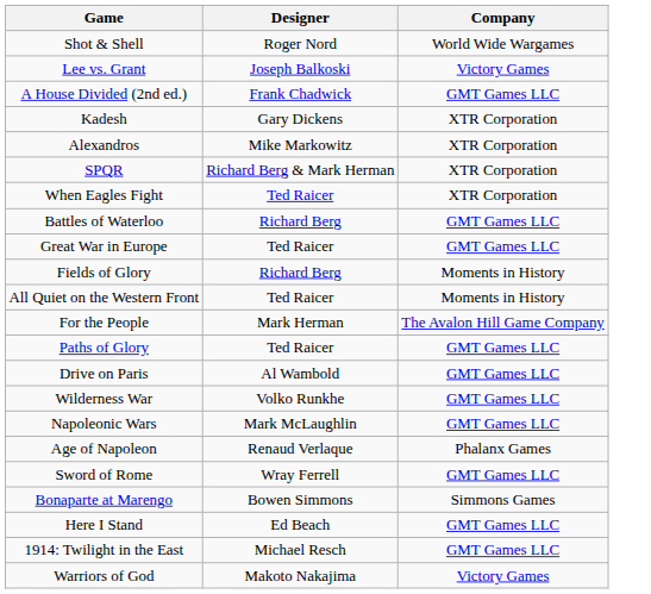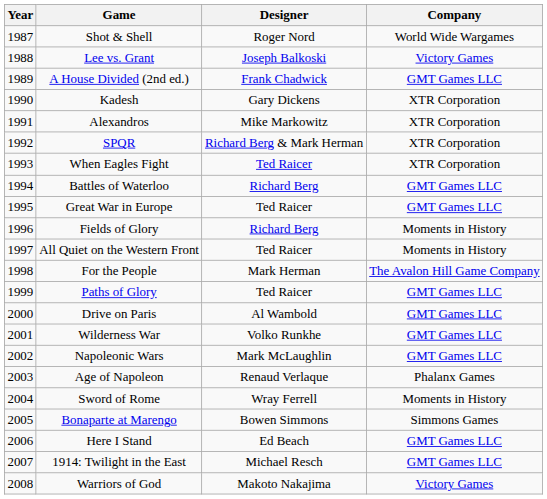 <table class="wikitable" style="font-size: 95%">
 <tr>
+<th>Year</th>
 <th>Game</th>
 <th>Designer</th>
 <th>Company</th>
 </tr>
 <tr align="center">
+<td>1987</td>
 <td>Shot & Shell</td>
 <td>Roger Nord</td>
 <td>World Wide Wargames</td>
 </tr>
 <tr align="center">
+<td>1988</td>
 <td><a href='#'>Lee vs. Grant</a></td>
 <td><a href='#'>Joseph Balkoski</a></td>
 <td><a href='#'>Victory Games</a></td>
 </tr>
 <tr align="center">
+<td>1989</td>
 <td><a href='#'>A House Divided</a> (2nd ed.)</td>
 <td><a href='#'>Frank Chadwick</a></td>
 <td><a href='#'>GMT Games LLC</a></td>
 </tr>
 <tr align="center">
+<td>1990</td>
 <td>Kadesh</td>
 <td>Gary Dickens</td>
 <td>XTR Corporation</td>
 </tr>
 <tr align="center">
+<td>1991</td>
 <td>Alexandros</td>
 <td>Mike Markowitz</td>
 <td>XTR Corporation</td>
 </tr>
 <tr align="center">
+<td>1992</td>
 <td><a href='#'>SPQR</a></td>
 <td><a href='#'>Richard Berg</a> & Mark Herman</td>
 <td>XTR Corporation</td>
 </tr>
 <tr align="center">
+<td>1993</td>
 <td>When Eagles Fight</td>
 <td><a href='#'>Ted Raicer</a></td>
 <td>XTR Corporation</td>
 </tr>
 <tr align="center">
+<td>1994</td>
 <td>Battles of Waterloo</td>
 <td><a href='#'>Richard Berg</a></td>
 <td><a href='#'>GMT Games LLC</a></td>
 </tr>
 <tr align="center">
+<td>1995</td>
 <td>Great War in Europe</td>
 <td>Ted Raicer</td>
 <td><a href='#'>GMT Games LLC</a></td>
 </tr>
 <tr align="center">
+<td>1996</td>
 <td>Fields of Glory</td>
 <td><a href='#'>Richard Berg</a></td>
 <td>Moments in History</td>
 </tr>
 <tr align="center">
+<td>1997</td>
 <td>All Quiet on the Western Front</td>
 <td>Ted Raicer</td>
 <td>Moments in History</td>
 </tr>
 <tr align="center">
+<td>1998</td>
 <td>For the People</td>
 <td>Mark Herman</td>
 <td><a href='#'>The Avalon Hill Game Company</a></td>
 </tr>
 <tr align="center">
+<td>1999</td>
 <td><a href='#'>Paths of Glory</a></td>
 <td>Ted Raicer</td>
 <td><a href='#'>GMT Games LLC</a></td>
 </tr>
 <tr align="center">
+<td>2000</td>
 <td>Drive on Paris</td>
 <td>Al Wambold</td>
 <td><a href='#'>GMT Games LLC</a></td>
 </tr>
 <tr align="center">
+<td>2001</td>
 <td>Wilderness War</td>
 <td>Volko Runkhe</td>
 <td><a href='#'>GMT Games LLC</a></td>
 </tr>
 <tr align="center">
+<td>2002</td>
 <td>Napoleonic Wars</td>
 <td>Mark McLaughlin</td>
 <td><a href='#'>GMT Games LLC</a></td>
 </tr>
 <tr align="center">
+<td>2003</td>
 <td>Age of Napoleon</td>
 <td>Renaud Verlaque</td>
 <td>Phalanx Games</td>
 </tr>
 <tr align="center">
+<td>2004</td>
 <td>Sword of Rome</td>
 <td>Wray Ferrell</td>
-<td><a href='#'>GMT Games LLC</a></td>
+<td>Moments in History</td>
 </tr>
 <tr align="center">
+<td>2005</td>
 <td><a href='#'>Bonaparte at Marengo</a></td>
 <td>Bowen Simmons</td>
 <td>Simmons Games</td>
 </tr>
 <tr align="center">
+<td>2006</td>
 <td>Here I Stand</td>
 <td>Ed Beach</td>
 <td><a href='#'>GMT Games LLC</a></td>
 </tr>
 <tr align="center">
+<td>2007</td>
 <td>1914: Twilight in the East</td>
 <td>Michael Resch</td>
 <td><a href='#'>GMT Games LLC</a></td>
 </tr>
 <tr align="center">
+<td>2008</td>
 <td>Warriors of God</td>
 <td>Makoto Nakajima</td>
 <td><a href='#'>Victory Games</a></td>
 </tr>
 </table>
